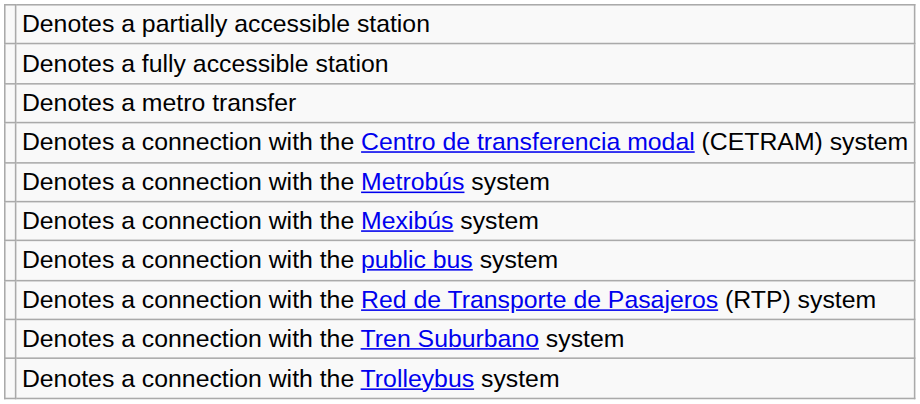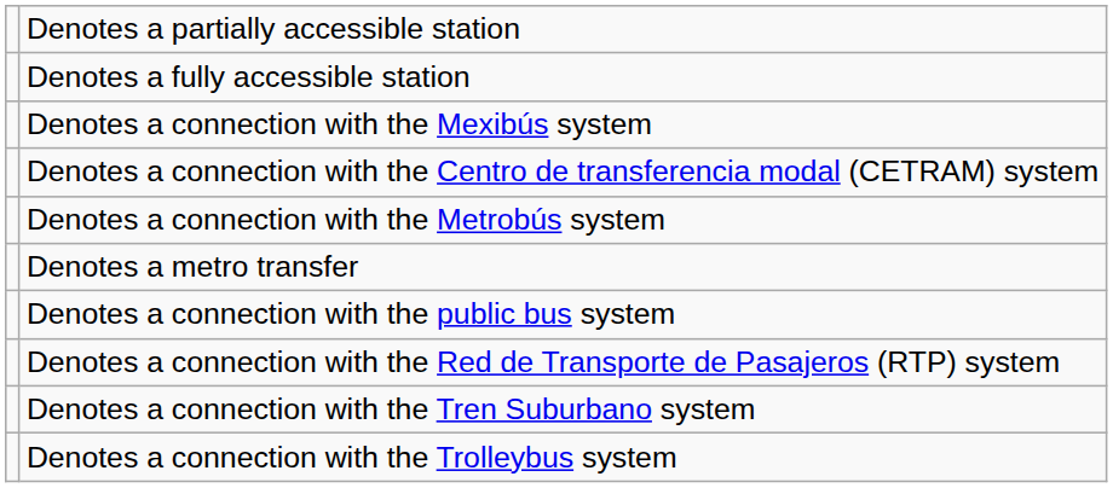 <table class="wikitable">
 <tr>
 <td> </td>
 <td>Denotes a partially accessible station</td>
 </tr>
 <tr>
 <td> </td>
 <td>Denotes a fully accessible station</td>
 </tr>
 <tr>
 <td></td>
-<td>Denotes a metro transfer</td>
+<td>Denotes a connection with the <a href='#'>Mexibús</a> system</td>
 </tr>
 <tr>
 <td></td>
 <td>Denotes a connection with the <a href='#'>Centro de transferencia modal</a> (CETRAM) system</td>
 </tr>
 <tr>
 <td></td>
 <td>Denotes a connection with the <a href='#'>Metrobús</a> system</td>
 </tr>
 <tr>
 <td></td>
-<td>Denotes a connection with the <a href='#'>Mexibús</a> system</td>
+<td>Denotes a metro transfer</td>
 </tr>
 <tr>
 <td></td>
 <td>Denotes a connection with the <a href='#'>public bus</a> system</td>
 </tr>
 <tr>
 <td></td>
 <td>Denotes a connection with the <a href='#'>Red de Transporte de Pasajeros</a> (RTP) system</td>
 </tr>
 <tr>
 <td></td>
 <td>Denotes a connection with the <a href='#'>Tren Suburbano</a> system</td>
 </tr>
 <tr>
 <td></td>
 <td>Denotes a connection with the <a href='#'>Trolleybus</a> system</td>
 </tr>
 </table>
